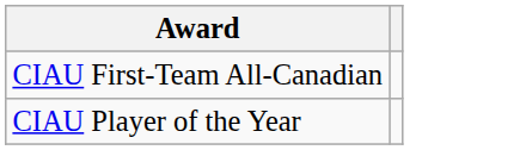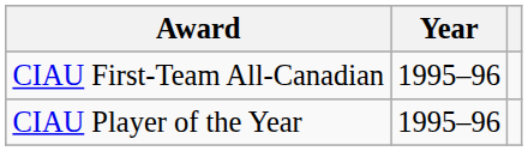 <table class="wikitable">
 <tr>
 <th>Award</th>
+<th>Year</th>
 <th></th>
 </tr>
 <tr>
 <td><a href='#'>CIAU</a> First-Team All-Canadian</td>
+<td>1995–96</td>
 <td></td>
 </tr>
 <tr>
 <td><a href='#'>CIAU</a> Player of the Year</td>
+<td>1995–96</td>
 <td></td>
 </tr>
 </table>
